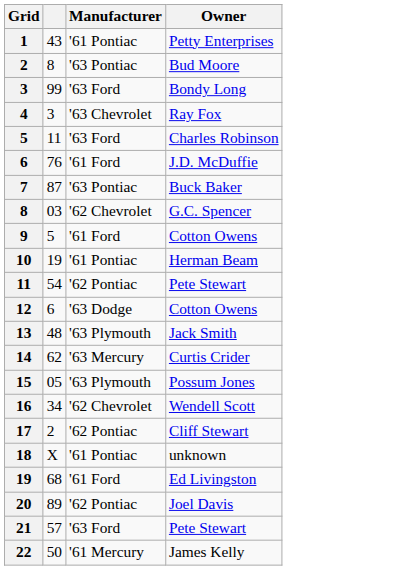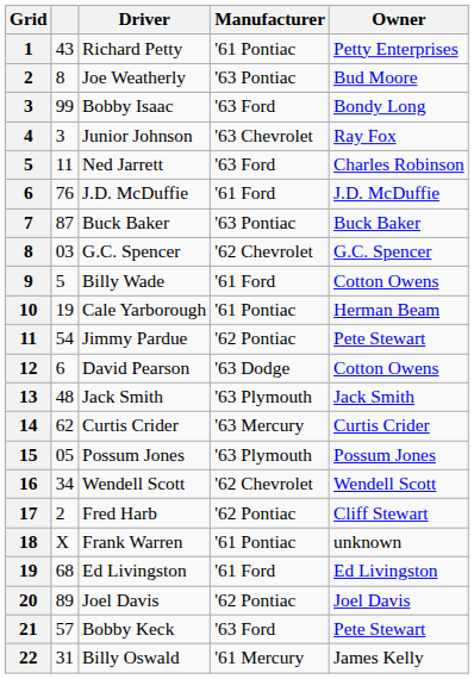 <table class="wikitable">
 <tr>
 <th>Grid</th>
 <th></th>
+<th>Driver</th>
 <th>Manufacturer</th>
 <th>Owner</th>
 </tr>
 <tr>
 <th>1</th>
 <td>43</td>
+<td>Richard Petty</td>
 <td>'61 Pontiac</td>
 <td><a href='#'>Petty Enterprises</a></td>
 </tr>
 <tr>
 <th>2</th>
 <td>8</td>
+<td>Joe Weatherly</td>
 <td>'63 Pontiac</td>
 <td><a href='#'>Bud Moore</a></td>
 </tr>
 <tr>
 <th>3</th>
 <td>99</td>
+<td>Bobby Isaac</td>
 <td>'63 Ford</td>
 <td><a href='#'>Bondy Long</a></td>
 </tr>
 <tr>
 <th>4</th>
 <td>3</td>
+<td>Junior Johnson</td>
 <td>'63 Chevrolet</td>
 <td><a href='#'>Ray Fox</a></td>
 </tr>
 <tr>
 <th>5</th>
 <td>11</td>
+<td>Ned Jarrett</td>
 <td>'63 Ford</td>
 <td><a href='#'>Charles Robinson</a></td>
 </tr>
 <tr>
 <th>6</th>
 <td>76</td>
+<td>J.D. McDuffie</td>
 <td>'61 Ford</td>
 <td><a href='#'>J.D. McDuffie</a></td>
 </tr>
 <tr>
 <th>7</th>
 <td>87</td>
+<td>Buck Baker</td>
 <td>'63 Pontiac</td>
 <td><a href='#'>Buck Baker</a></td>
 </tr>
 <tr>
 <th>8</th>
 <td>03</td>
+<td>G.C. Spencer</td>
 <td>'62 Chevrolet</td>
 <td><a href='#'>G.C. Spencer</a></td>
 </tr>
 <tr>
 <th>9</th>
 <td>5</td>
+<td>Billy Wade</td>
 <td>'61 Ford</td>
 <td><a href='#'>Cotton Owens</a></td>
 </tr>
 <tr>
 <th>10</th>
 <td>19</td>
+<td>Cale Yarborough</td>
 <td>'61 Pontiac</td>
 <td><a href='#'>Herman Beam</a></td>
 </tr>
 <tr>
 <th>11</th>
 <td>54</td>
+<td>Jimmy Pardue</td>
 <td>'62 Pontiac</td>
 <td><a href='#'>Pete Stewart</a></td>
 </tr>
 <tr>
 <th>12</th>
 <td>6</td>
+<td>David Pearson</td>
 <td>'63 Dodge</td>
 <td><a href='#'>Cotton Owens</a></td>
 </tr>
 <tr>
 <th>13</th>
 <td>48</td>
+<td>Jack Smith</td>
 <td>'63 Plymouth</td>
 <td><a href='#'>Jack Smith</a></td>
 </tr>
 <tr>
 <th>14</th>
 <td>62</td>
+<td>Curtis Crider</td>
 <td>'63 Mercury</td>
 <td><a href='#'>Curtis Crider</a></td>
 </tr>
 <tr>
 <th>15</th>
 <td>05</td>
+<td>Possum Jones</td>
 <td>'63 Plymouth</td>
 <td><a href='#'>Possum Jones</a></td>
 </tr>
 <tr>
 <th>16</th>
 <td>34</td>
+<td>Wendell Scott</td>
 <td>'62 Chevrolet</td>
 <td><a href='#'>Wendell Scott</a></td>
 </tr>
 <tr>
 <th>17</th>
 <td>2</td>
+<td>Fred Harb</td>
 <td>'62 Pontiac</td>
 <td><a href='#'>Cliff Stewart</a></td>
 </tr>
 <tr>
 <th>18</th>
 <td>X</td>
+<td>Frank Warren</td>
 <td>'61 Pontiac</td>
 <td>unknown</td>
 </tr>
 <tr>
 <th>19</th>
 <td>68</td>
+<td>Ed Livingston</td>
 <td>'61 Ford</td>
 <td><a href='#'>Ed Livingston</a></td>
 </tr>
 <tr>
 <th>20</th>
 <td>89</td>
+<td>Joel Davis</td>
 <td>'62 Pontiac</td>
 <td><a href='#'>Joel Davis</a></td>
 </tr>
 <tr>
 <th>21</th>
 <td>57</td>
+<td>Bobby Keck</td>
 <td>'63 Ford</td>
 <td><a href='#'>Pete Stewart</a></td>
 </tr>
 <tr>
 <th>22</th>
-<td>50</td>
+<td>31</td>
+<td>Billy Oswald</td>
 <td>'61 Mercury</td>
 <td>James Kelly</td>
 </tr>
 </table>
